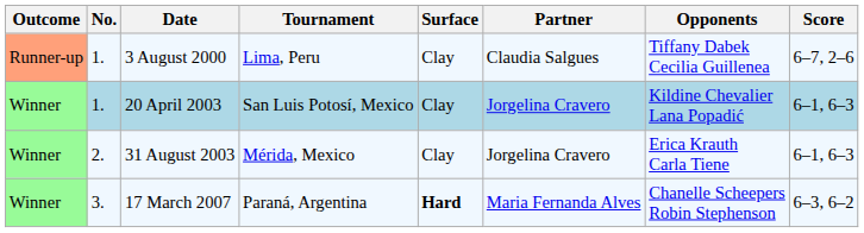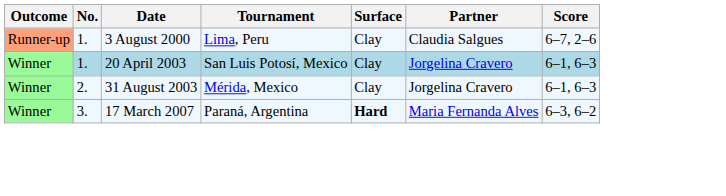 <table class="sortable wikitable" style=font-size:97%>
 <tr>
 <th>Outcome</th>
 <th>No.</th>
 <th>Date</th>
 <th>Tournament</th>
 <th>Surface</th>
 <th>Partner</th>
-<th>Opponents</th>
 <th>Score</th>
 </tr>
 <tr style="background:#f0f8ff;">
 <td style="background:#ffa07a;">Runner-up</td>
 <td>1.</td>
 <td>3 August 2000</td>
 <td><a href='#'>Lima</a>, Peru</td>
 <td>Clay</td>
 <td> Claudia Salgues</td>
-<td> <a href='#'>Tiffany Dabek</a> <br>  <a href='#'>Cecilia Guillenea</a></td>
 <td>6–7, 2–6</td>
 </tr>
 <tr bgcolor=lightblue>
 <td style="background:#98fb98;">Winner</td>
 <td>1.</td>
 <td>20 April 2003</td>
 <td>San Luis Potosí, Mexico</td>
 <td>Clay</td>
 <td> <a href='#'>Jorgelina Cravero</a></td>
-<td> <a href='#'>Kildine Chevalier</a> <br>  <a href='#'>Lana Popadić</a></td>
 <td>6–1, 6–3</td>
 </tr>
 <tr style="background:#f0f8ff;">
 <td style="background:#98fb98;">Winner</td>
 <td>2.</td>
 <td>31 August 2003</td>
 <td><a href='#'>Mérida</a>, Mexico</td>
 <td>Clay</td>
 <td> Jorgelina Cravero</td>
-<td> <a href='#'>Erica Krauth</a> <br>  <a href='#'>Carla Tiene</a></td>
 <td>6–1, 6–3</td>
 </tr>
 <tr style="background:#f0f8ff;">
 <td style="background:#98fb98;">Winner</td>
 <td>3.</td>
 <td>17 March 2007</td>
 <td>Paraná, Argentina</td>
 <td><strong>Hard</strong></td>
 <td> <a href='#'>Maria Fernanda Alves</a></td>
-<td> <a href='#'>Chanelle Scheepers</a> <br>  <a href='#'>Robin Stephenson</a></td>
 <td>6–3, 6–2</td>
 </tr>
 </table>
